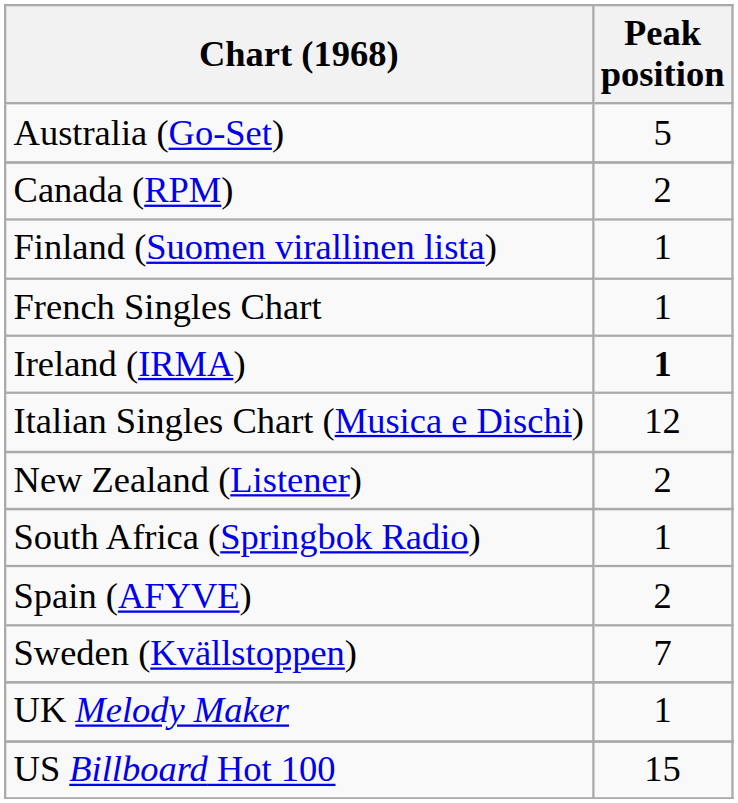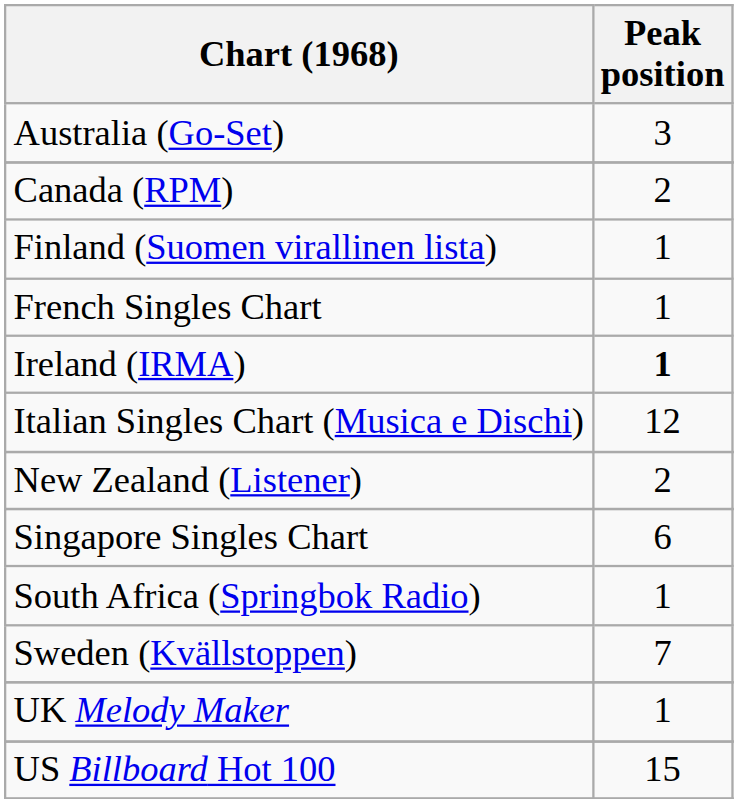 <table class="wikitable sortable">
 <tr>
 <th>Chart (1968)</th>
 <th>Peak<br>position</th>
 </tr>
 <tr>
 <td>Australia (<a href='#'>Go-Set</a>)</td>
-<td align="center">5</td>
+<td align="center">3</td>
 </tr>
 <tr>
 </tr>
 <tr>
 </tr>
 <tr>
 <td>Canada (<a href='#'>RPM</a>)</td>
 <td align="center">2</td>
 </tr>
 <tr>
 <td>Finland (<a href='#'>Suomen virallinen lista</a>)</td>
 <td align="center">1</td>
 </tr>
 <tr>
 <td>French Singles Chart</td>
 <td align="center">1</td>
 </tr>
 <tr>
 <td>Ireland (<a href='#'>IRMA</a>)</td>
 <td align="center"><strong>1</strong></td>
 </tr>
 <tr>
 <td>Italian Singles Chart (<a href='#'>Musica e Dischi</a>)</td>
 <td align="center">12</td>
 </tr>
 <tr>
 </tr>
 <tr>
 </tr>
 <tr>
 <td>New Zealand (<a href='#'>Listener</a>)</td>
 <td align="center">2</td>
 </tr>
 <tr>
 </tr>
 <tr>
+<td>Singapore Singles Chart</td>
+<td align="center">6</td>
+</tr>
+<tr>
 <td>South Africa (<a href='#'>Springbok Radio</a>)</td>
 <td align="center">1</td>
-</tr>
-<tr>
-<td>Spain (<a href='#'>AFYVE</a>)</td>
-<td align="center">2</td>
 </tr>
 <tr>
 <td>Sweden (<a href='#'>Kvällstoppen</a>)</td>
 <td align="center">7</td>
 </tr>
 <tr>
 </tr>
 <tr>
 <td>UK <em><a href='#'>Melody Maker</a></em></td>
 <td style="text-align:center;">1</td>
 </tr>
 <tr>
 </tr>
 <tr>
 <td>US <a href='#'><em>Billboard</em> Hot 100</a></td>
 <td align="center">15</td>
 </tr>
 <tr>
 </tr>
 </table>
